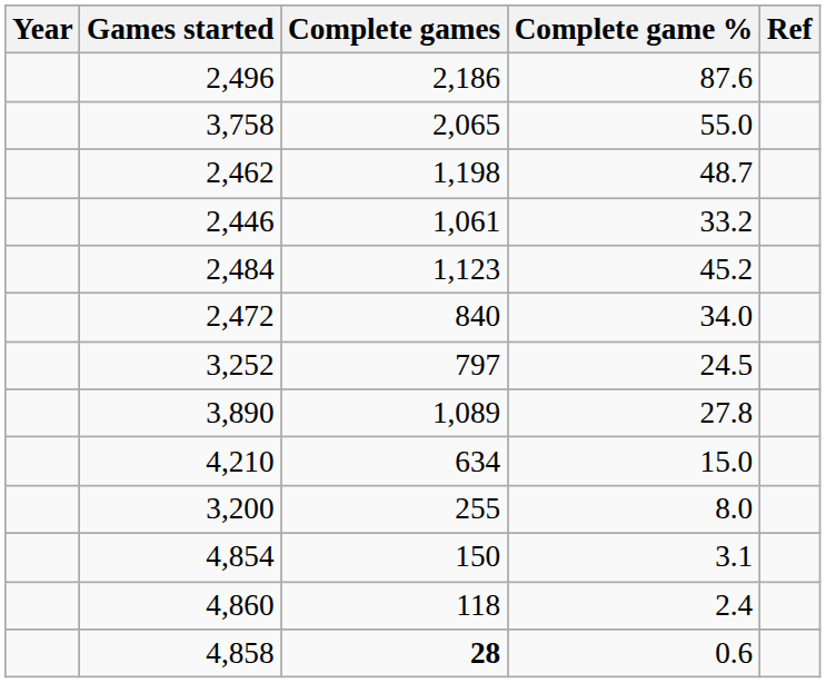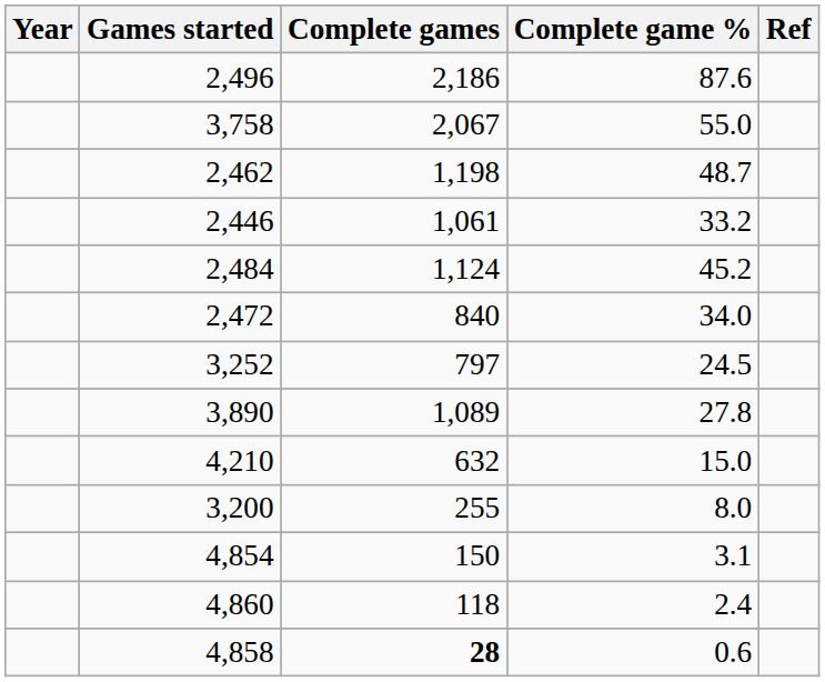 <table class="wikitable sortable" border="1" style="text-align: right">
 <tr>
 <th>Year</th>
 <th>Games started</th>
 <th>Complete games</th>
 <th>Complete game %</th>
 <th class="unsortable">Ref</th>
 </tr>
 <tr>
 <td></td>
 <td>2,496</td>
 <td>2,186</td>
 <td>87.6</td>
 <td></td>
 </tr>
 <tr>
 <td></td>
 <td>3,758</td>
-<td>2,065</td>
+<td>2,067</td>
 <td>55.0</td>
 <td></td>
 </tr>
 <tr>
 <td></td>
 <td>2,462</td>
 <td>1,198</td>
 <td>48.7</td>
 <td></td>
 </tr>
 <tr>
 <td></td>
 <td>2,446</td>
 <td>1,061</td>
 <td>33.2</td>
 <td></td>
 </tr>
 <tr>
 <td></td>
 <td>2,484</td>
-<td>1,123</td>
+<td>1,124</td>
 <td>45.2</td>
 <td></td>
 </tr>
 <tr>
 <td></td>
 <td>2,472</td>
 <td>840</td>
 <td>34.0</td>
 <td></td>
 </tr>
 <tr>
 <td></td>
 <td>3,252</td>
 <td>797</td>
 <td>24.5</td>
 <td></td>
 </tr>
 <tr>
 <td></td>
 <td>3,890</td>
 <td>1,089</td>
 <td>27.8</td>
 <td></td>
 </tr>
 <tr>
 <td></td>
 <td>4,210</td>
-<td>634</td>
+<td>632</td>
 <td>15.0</td>
 <td></td>
 </tr>
 <tr>
 <td></td>
 <td>3,200</td>
 <td>255</td>
 <td>8.0</td>
 <td></td>
 </tr>
 <tr>
 <td></td>
 <td>4,854</td>
 <td>150</td>
 <td>3.1</td>
 <td></td>
 </tr>
 <tr>
 <td></td>
 <td>4,860</td>
 <td>118</td>
 <td>2.4</td>
 <td></td>
 </tr>
 <tr>
 <td></td>
 <td>4,858</td>
 <td><strong>28</strong></td>
 <td>0.6</td>
 <td></td>
 </tr>
 </table>
